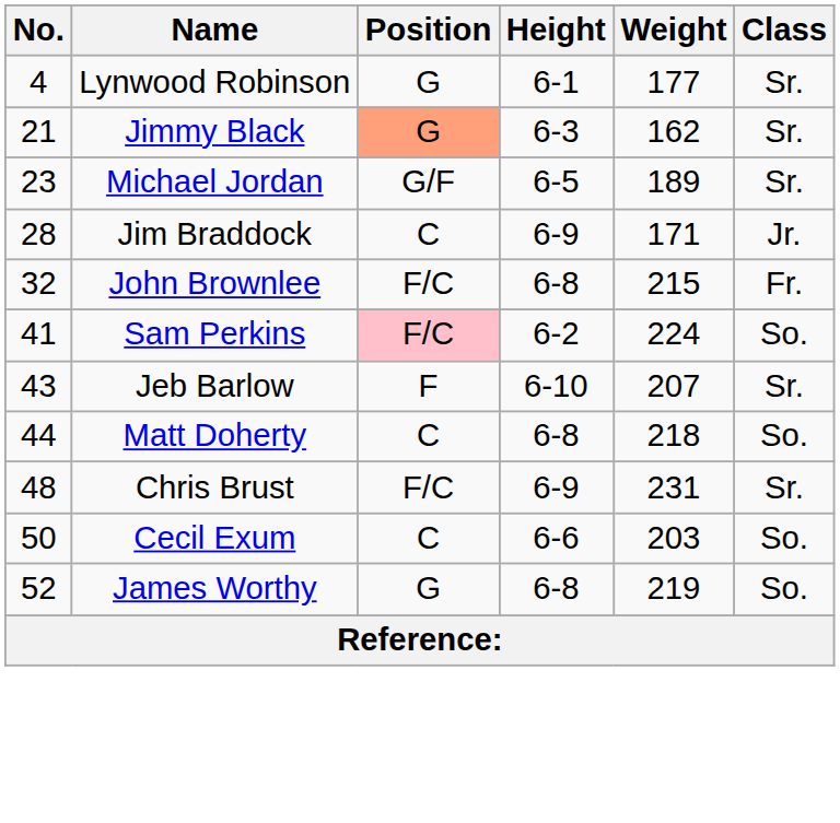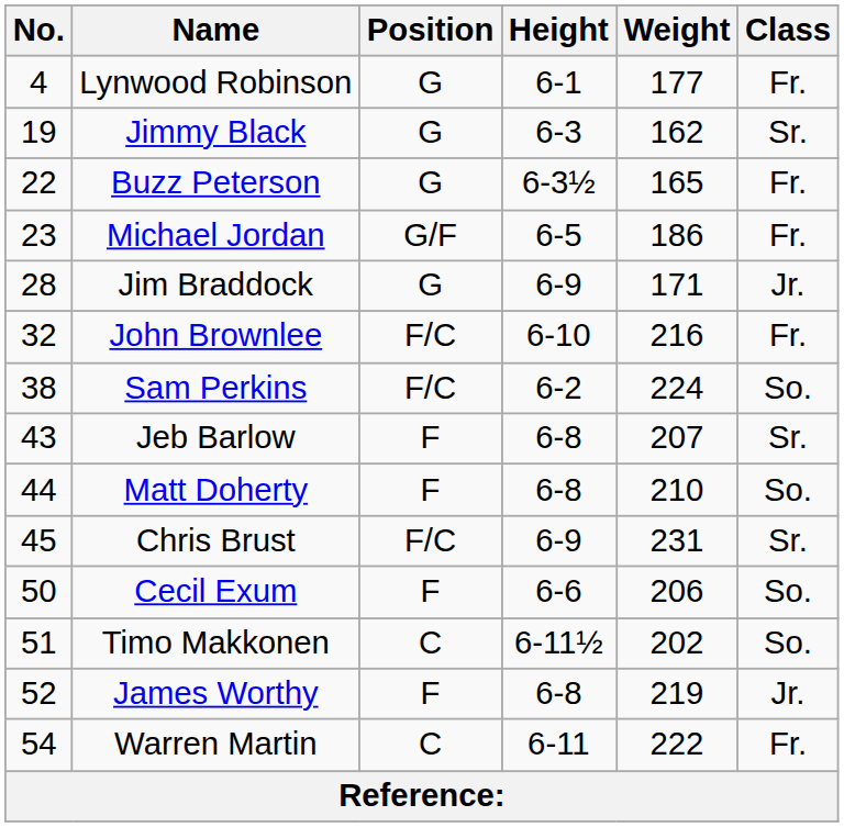 <table class="wikitable">
 <tr>
 <th>No.</th>
 <th>Name</th>
 <th>Position</th>
 <th>Height</th>
 <th>Weight</th>
 <th>Class</th>
 </tr>
 <tr>
 <td style="text-align:center;">4</td>
 <td style="text-align:center;">Lynwood Robinson</td>
 <td style="text-align:center;">G</td>
 <td style="text-align:center;">6-1</td>
 <td style="text-align:center;">177</td>
+<td style="text-align:center;">Fr.</td>
+</tr>
+<tr>
+<td style="text-align:center;">19</td>
+<td style="text-align:center;"><a href='#'>Jimmy Black</a></td>
+<td style="text-align:center;">G</td>
+<td style="text-align:center;">6-3</td>
+<td style="text-align:center;">162</td>
 <td style="text-align:center;">Sr.</td>
 </tr>
 <tr>
-<td style="text-align:center;">21</td>
-<td style="text-align:center;"><a href='#'>Jimmy Black</a></td>
-<td style="background: lightsalmon; text-align:center;">G</td>
-<td style="text-align:center;">6-3</td>
-<td style="text-align:center;">162</td>
-<td style="text-align:center;">Sr.</td>
+<td style="text-align:center;">22</td>
+<td style="text-align:center;"><a href='#'>Buzz Peterson</a></td>
+<td style="text-align:center;">G</td>
+<td style="text-align:center;">6-3½</td>
+<td style="text-align:center;">165</td>
+<td style="text-align:center;">Fr.</td>
 </tr>
 <tr>
 <td style="text-align:center;">23</td>
 <td style="text-align:center;"><a href='#'>Michael Jordan</a></td>
 <td style="text-align:center;">G/F</td>
 <td style="text-align:center;">6-5</td>
-<td style="text-align:center;">189</td>
-<td style="text-align:center;">Sr.</td>
+<td style="text-align:center;">186</td>
+<td style="text-align:center;">Fr.</td>
 </tr>
 <tr>
 <td style="text-align:center;">28</td>
 <td style="text-align:center;">Jim Braddock</td>
-<td style="text-align:center;">C</td>
+<td style="text-align:center;">G</td>
 <td style="text-align:center;">6-9</td>
 <td style="text-align:center;">171</td>
 <td style="text-align:center;">Jr.</td>
 </tr>
 <tr>
 <td style="text-align:center;">32</td>
 <td style="text-align:center;"><a href='#'>John Brownlee</a></td>
 <td style="text-align:center;">F/C</td>
-<td style="text-align:center;">6-8</td>
-<td style="text-align:center;">215</td>
+<td style="text-align:center;">6-10</td>
+<td style="text-align:center;">216</td>
 <td style="text-align:center;">Fr.</td>
 </tr>
 <tr>
-<td style="text-align:center;">41</td>
+<td style="text-align:center;">38</td>
 <td style="text-align:center;"><a href='#'>Sam Perkins</a></td>
-<td style="background: pink; text-align:center;">F/C</td>
+<td style="text-align:center;">F/C</td>
 <td style="text-align:center;">6-2</td>
 <td style="text-align:center;">224</td>
 <td style="text-align:center;">So.</td>
 </tr>
 <tr>
 <td style="text-align:center;">43</td>
 <td style="text-align:center;">Jeb Barlow</td>
 <td style="text-align:center;">F</td>
-<td style="text-align:center;">6-10</td>
+<td style="text-align:center;">6-8</td>
 <td style="text-align:center;">207</td>
 <td style="text-align:center;">Sr.</td>
 </tr>
 <tr>
 <td style="text-align:center;">44</td>
 <td style="text-align:center;"><a href='#'>Matt Doherty</a></td>
-<td style="text-align:center;">C</td>
+<td style="text-align:center;">F</td>
 <td style="text-align:center;">6-8</td>
-<td style="text-align:center;">218</td>
+<td style="text-align:center;">210</td>
 <td style="text-align:center;">So.</td>
 </tr>
 <tr>
-<td style="text-align:center;">48</td>
+<td style="text-align:center;">45</td>
 <td style="text-align:center;">Chris Brust</td>
 <td style="text-align:center;">F/C</td>
 <td style="text-align:center;">6-9</td>
 <td style="text-align:center;">231</td>
 <td style="text-align:center;">Sr.</td>
 </tr>
 <tr>
 <td style="text-align:center;">50</td>
 <td style="text-align:center;"><a href='#'>Cecil Exum</a></td>
+<td style="text-align:center;">F</td>
+<td style="text-align:center;">6-6</td>
+<td style="text-align:center;">206</td>
+<td style="text-align:center;">So.</td>
+</tr>
+<tr>
+<td style="text-align:center;">51</td>
+<td style="text-align:center;">Timo Makkonen</td>
 <td style="text-align:center;">C</td>
-<td style="text-align:center;">6-6</td>
-<td style="text-align:center;">203</td>
+<td style="text-align:center;">6-11½</td>
+<td style="text-align:center;">202</td>
 <td style="text-align:center;">So.</td>
 </tr>
 <tr>
 <td style="text-align:center;">52</td>
 <td style="text-align:center;"><a href='#'>James Worthy</a></td>
-<td style="text-align:center;">G</td>
+<td style="text-align:center;">F</td>
 <td style="text-align:center;">6-8</td>
 <td style="text-align:center;">219</td>
-<td style="text-align:center;">So.</td>
+<td style="text-align:center;">Jr.</td>
+</tr>
+<tr>
+<td style="text-align:center;">54</td>
+<td style="text-align:center;">Warren Martin</td>
+<td style="text-align:center;">C</td>
+<td style="text-align:center;">6-11</td>
+<td style="text-align:center;">222</td>
+<td style="text-align:center;">Fr.</td>
 </tr>
 <tr>
 <th style="text-align:center;" colspan="6">Reference:</th>
 </tr>
 </table>
